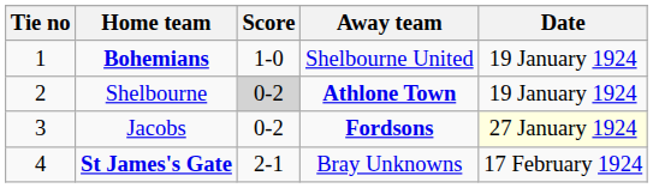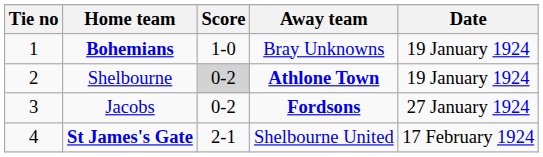 <table class="wikitable" style="text-align: center">
 <tr>
 </tr>
 <tr>
 <th>Tie no</th>
 <th>Home team</th>
 <th>Score</th>
 <th>Away team</th>
 <th>Date</th>
 </tr>
 <tr>
 <td>1</td>
 <td><strong><a href='#'>Bohemians</a></strong></td>
 <td>1-0</td>
-<td><a href='#'>Shelbourne United</a></td>
+<td><a href='#'>Bray Unknowns</a></td>
 <td>19 January <a href='#'>1924</a></td>
 </tr>
 <tr>
 <td>2</td>
 <td><a href='#'>Shelbourne</a></td>
 <td style="background: lightgrey;">0-2</td>
 <td><strong><a href='#'>Athlone Town</a></strong></td>
 <td>19 January <a href='#'>1924</a></td>
 </tr>
 <tr>
 <td>3</td>
 <td><a href='#'>Jacobs</a></td>
 <td>0-2</td>
 <td><strong><a href='#'>Fordsons</a></strong></td>
-<td style="background: lightyellow;">27 January <a href='#'>1924</a></td>
+<td>27 January <a href='#'>1924</a></td>
 </tr>
 <tr>
 <td>4</td>
 <td><strong><a href='#'>St James's Gate</a></strong></td>
 <td>2-1</td>
-<td><a href='#'>Bray Unknowns</a></td>
+<td><a href='#'>Shelbourne United</a></td>
 <td>17 February <a href='#'>1924</a></td>
 </tr>
 </table>
